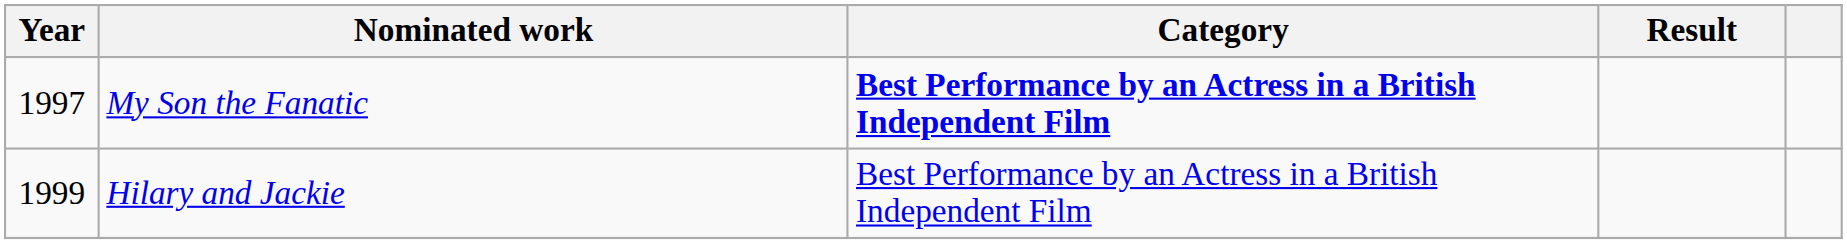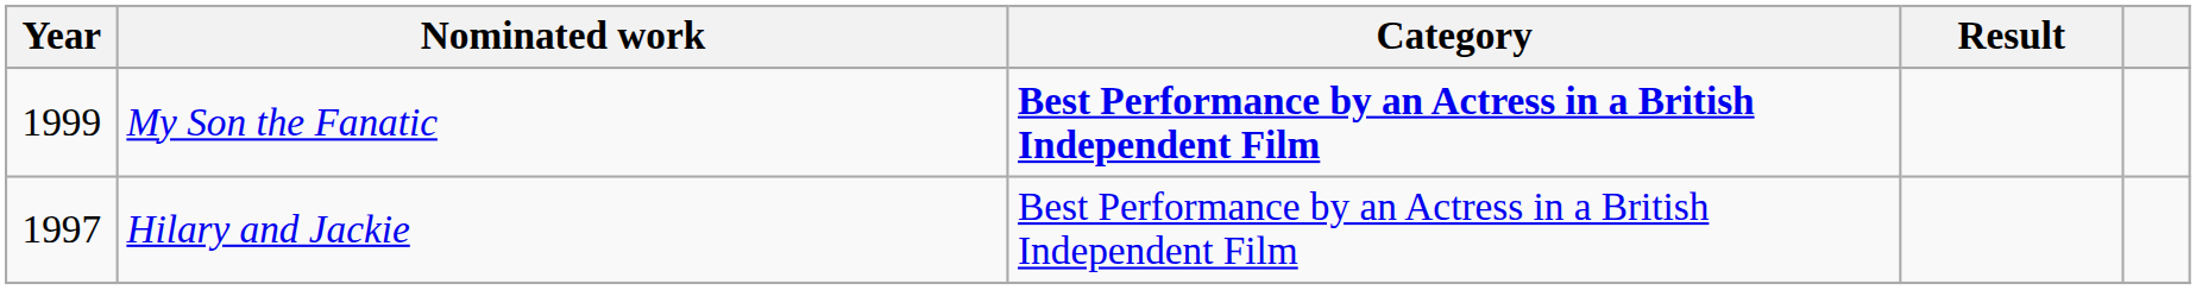 <table class="wikitable" style="width:100%;">
 <tr>
 <th width=5%>Year</th>
 <th style="width:40%;">Nominated work</th>
 <th style="width:40%;">Category</th>
 <th style="width:10%;">Result</th>
 <th width=3%></th>
 </tr>
 <tr>
-<td style="text-align:center;">1997</td>
+<td style="text-align:center;">1999</td>
 <td><em><a href='#'>My Son the Fanatic</a></em></td>
 <td><strong><a href='#'>Best Performance by an Actress in a British Independent Film</a></strong></td>
 <td></td>
 <td style=text-align:center></td>
 </tr>
 <tr>
-<td style=text-align:center>1999</td>
+<td style=text-align:center>1997</td>
 <td><em><a href='#'>Hilary and Jackie</a></em></td>
 <td><a href='#'>Best Performance by an Actress in a British Independent Film</a></td>
 <td></td>
 <td style=text-align:center></td>
 </tr>
 <tr>
 </tr>
 </table>
